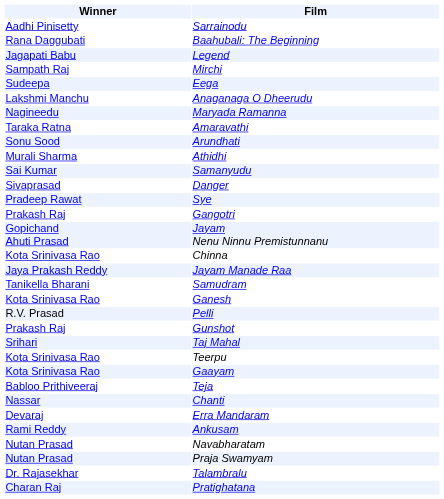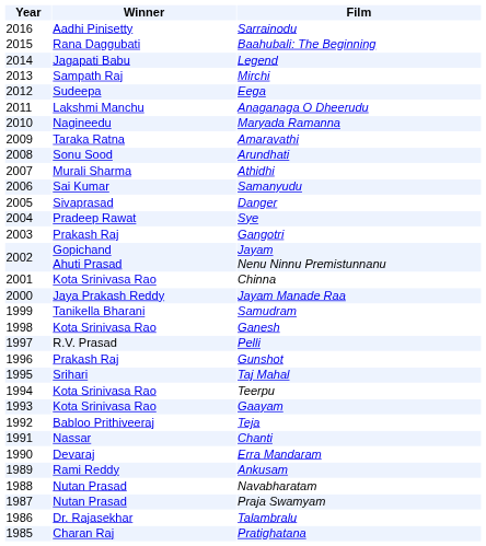 <table cellspacing="1" cellpadding="1" border="0" style="width:50%;">
 <tr style="background:#edf3fe;">
+<th>Year</th>
 <th>Winner</th>
 <th>Film</th>
 </tr>
 <tr>
+<td>2016</td>
 <td><a href='#'>Aadhi Pinisetty</a></td>
 <td><em><a href='#'>Sarrainodu</a></em></td>
 </tr>
 <tr>
+<td>2015</td>
 <td><a href='#'>Rana Daggubati</a></td>
 <td><em><a href='#'>Baahubali: The Beginning</a></em></td>
 </tr>
 <tr style="background:#edf3fe;">
+<td>2014</td>
 <td><a href='#'>Jagapati Babu</a></td>
 <td><em><a href='#'>Legend</a></em></td>
 </tr>
 <tr>
+<td>2013</td>
 <td><a href='#'>Sampath Raj</a></td>
 <td><em><a href='#'>Mirchi</a></em></td>
 </tr>
 <tr style="background:#edf3fe;">
+<td>2012</td>
 <td><a href='#'>Sudeepa</a></td>
 <td><em><a href='#'>Eega</a></em></td>
 </tr>
 <tr>
+<td>2011</td>
 <td><a href='#'>Lakshmi Manchu</a></td>
 <td><em><a href='#'>Anaganaga O Dheerudu</a></em></td>
 </tr>
 <tr style="background:#edf3fe;">
+<td>2010</td>
 <td><a href='#'>Nagineedu</a></td>
 <td><em><a href='#'>Maryada Ramanna</a></em></td>
 </tr>
 <tr>
+<td>2009</td>
 <td><a href='#'>Taraka Ratna</a></td>
 <td><em><a href='#'>Amaravathi</a></em></td>
 </tr>
 <tr style="background:#edf3fe;">
+<td>2008</td>
 <td><a href='#'>Sonu Sood</a></td>
 <td><em><a href='#'>Arundhati</a></em></td>
 </tr>
 <tr>
+<td>2007</td>
 <td><a href='#'>Murali Sharma</a></td>
 <td><em><a href='#'>Athidhi</a></em></td>
 </tr>
 <tr style="background:#edf3fe;">
+<td>2006</td>
 <td><a href='#'>Sai Kumar</a></td>
 <td><em><a href='#'>Samanyudu</a></em></td>
 </tr>
 <tr>
+<td>2005</td>
 <td><a href='#'>Sivaprasad</a></td>
 <td><em><a href='#'>Danger</a></em></td>
 </tr>
 <tr style="background:#edf3fe;">
+<td>2004</td>
 <td><a href='#'>Pradeep Rawat</a></td>
 <td><em><a href='#'>Sye</a></em></td>
 </tr>
 <tr>
+<td>2003</td>
 <td><a href='#'>Prakash Raj</a></td>
 <td><em><a href='#'>Gangotri</a></em></td>
 </tr>
 <tr style="background:#edf3fe;">
+<td>2002</td>
 <td><a href='#'>Gopichand</a> <br><a href='#'>Ahuti Prasad</a></td>
 <td><em><a href='#'>Jayam</a></em> <br><em>Nenu Ninnu Premistunnanu</em></td>
 </tr>
 <tr>
+<td>2001</td>
 <td><a href='#'>Kota Srinivasa Rao</a></td>
 <td><em>Chinna</em></td>
 </tr>
 <tr style="background:#edf3fe;">
+<td>2000</td>
 <td><a href='#'>Jaya Prakash Reddy</a></td>
 <td><em><a href='#'>Jayam Manade Raa</a></em></td>
 </tr>
 <tr>
+<td>1999</td>
 <td><a href='#'>Tanikella Bharani</a></td>
 <td><em><a href='#'>Samudram</a></em></td>
 </tr>
 <tr>
+<td>1998</td>
 <td><a href='#'>Kota Srinivasa Rao</a></td>
 <td><a href='#'><em>Ganesh</em></a></td>
 </tr>
 <tr style="background:#edf3fe;">
+<td>1997</td>
 <td>R.V. Prasad</td>
 <td><a href='#'><em>Pelli</em></a></td>
 </tr>
 <tr>
+<td>1996</td>
 <td><a href='#'>Prakash Raj</a></td>
 <td><a href='#'><em>Gunshot</em></a></td>
 </tr>
 <tr style="background:#edf3fe;">
+<td>1995</td>
 <td><a href='#'>Srihari</a></td>
 <td><a href='#'><em>Taj Mahal</em></a></td>
 </tr>
 <tr>
+<td>1994</td>
 <td><a href='#'>Kota Srinivasa Rao</a></td>
 <td><em>Teerpu</em></td>
 </tr>
 <tr style="background:#edf3fe;">
+<td>1993</td>
 <td><a href='#'>Kota Srinivasa Rao</a></td>
 <td><em><a href='#'>Gaayam</a></em></td>
 </tr>
 <tr>
+<td>1992</td>
 <td><a href='#'>Babloo Prithiveeraj</a></td>
 <td><a href='#'><em>Teja</em></a></td>
 </tr>
 <tr style="background:#edf3fe;">
+<td>1991</td>
 <td><a href='#'>Nassar</a></td>
 <td><a href='#'><em>Chanti</em></a></td>
 </tr>
 <tr>
+<td>1990</td>
 <td><a href='#'>Devaraj</a></td>
 <td><em><a href='#'>Erra Mandaram</a></em></td>
 </tr>
 <tr style="background:#edf3fe;">
+<td>1989</td>
 <td><a href='#'>Rami Reddy</a></td>
 <td><em><a href='#'>Ankusam</a></em></td>
 </tr>
 <tr>
+<td>1988</td>
 <td><a href='#'>Nutan Prasad</a></td>
 <td><em>Navabharatam</em></td>
 </tr>
 <tr style="background:#edf3fe;">
+<td>1987</td>
 <td><a href='#'>Nutan Prasad</a></td>
 <td><em>Praja Swamyam</em></td>
 </tr>
 <tr>
+<td>1986</td>
 <td><a href='#'>Dr. Rajasekhar</a></td>
 <td><a href='#'><em>Talambralu</em></a></td>
 </tr>
 <tr style="background:#edf3fe;">
+<td>1985</td>
 <td><a href='#'>Charan Raj</a></td>
 <td><em><a href='#'>Pratighatana</a></em></td>
 </tr>
 </table>
